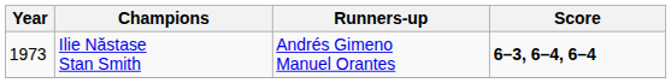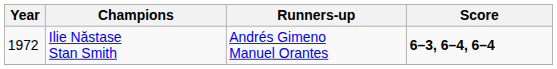 <table class="wikitable">
 <tr>
 <th style="width:40px">Year</th>
 <th style="width:200px">Champions</th>
 <th style="width:200px">Runners-up</th>
 <th style="width:160px">Score</th>
 </tr>
 <tr>
-<td>1973</td>
+<td>1972</td>
 <td> <a href='#'>Ilie Năstase</a><br> <a href='#'>Stan Smith</a></td>
 <td> <a href='#'>Andrés Gimeno</a><br> <a href='#'>Manuel Orantes</a></td>
 <td><strong>6–3, 6–4, 6–4</strong></td>
 </tr>
 <tr>
 </tr>
 </table>
